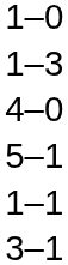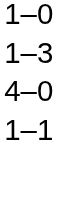 <table cellspacing=1 width=70%>
 <tr>
 <th width=25%></th>
 <th width=30%></th>
 <th width=15%></th>
 <th width=30%></th>
 </tr>
 <tr>
 <td></td>
 <td align=right></td>
 <td align=center>1–0</td>
 <td></td>
 </tr>
 <tr>
 <td></td>
 <td align=right></td>
 <td align=center>1–3</td>
 <td></td>
 </tr>
 <tr>
 <td></td>
 <td align=right></td>
 <td align=center>4–0</td>
 <td></td>
 </tr>
 <tr>
 <td></td>
 <td align=right></td>
-<td align=center>5–1</td>
-<td></td>
-</tr>
-<tr>
-<td></td>
-<td align=right></td>
 <td align=center>1–1</td>
 <td></td>
 </tr>
-<tr>
-<td></td>
-<td align=right></td>
-<td align=center>3–1</td>
-<td></td>
-</tr>
 </table>
